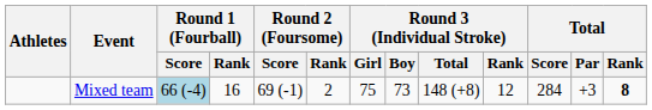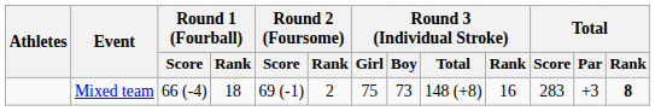 <table class="wikitable" style="font-size:90%">
 <tr>
 <th rowspan="2">Athletes</th>
 <th rowspan="2">Event</th>
 <th colspan="2">Round 1<br>(Fourball)</th>
 <th colspan="2">Round 2<br>(Foursome)</th>
 <th colspan="4">Round 3<br>(Individual Stroke)</th>
 <th colspan="3">Total</th>
 </tr>
 <tr style="font-size:95%">
 <th>Score</th>
 <th>Rank</th>
 <th>Score</th>
 <th>Rank</th>
 <th>Girl</th>
 <th>Boy</th>
 <th>Total</th>
 <th>Rank</th>
 <th>Score</th>
 <th>Par</th>
 <th>Rank</th>
 </tr>
 <tr align=center>
 <td align=left><br></td>
 <td align=left><a href='#'>Mixed team</a></td>
-<td style="background: lightblue;">66 (-4)</td>
-<td>16</td>
+<td>66 (-4)</td>
+<td>18</td>
 <td>69 (-1)</td>
 <td>2</td>
 <td>75</td>
 <td>73</td>
 <td>148 (+8)</td>
-<td>12</td>
-<td>284</td>
+<td>16</td>
+<td>283</td>
 <td>+3</td>
 <td><strong>8</strong></td>
 </tr>
 </table>
